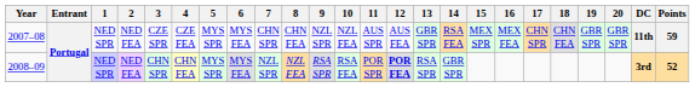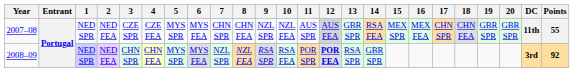 <table class="wikitable" style="text-align:center; font-size:85%">
 <tr>
 <th>Year</th>
 <th>Entrant</th>
 <th>1</th>
 <th>2</th>
 <th>3</th>
 <th>4</th>
 <th>5</th>
 <th>6</th>
 <th>7</th>
 <th>8</th>
 <th>9</th>
 <th>10</th>
 <th>11</th>
 <th>12</th>
 <th>13</th>
 <th>14</th>
 <th>15</th>
 <th>16</th>
 <th>17</th>
 <th>18</th>
 <th>19</th>
 <th>20</th>
 <th>DC</th>
 <th>Points</th>
 </tr>
 <tr>
 <td nowrap><a href='#'>2007–08</a></td>
 <th rowspan=2><a href='#'>Portugal</a></th>
 <td><a href='#'>NED<br>SPR</a></td>
 <td><a href='#'>NED<br>FEA</a></td>
 <td><a href='#'>CZE<br>SPR</a></td>
 <td><a href='#'>CZE<br>FEA</a></td>
 <td><a href='#'>MYS<br>SPR</a></td>
 <td><a href='#'>MYS<br>FEA</a></td>
 <td><a href='#'>CHN<br>SPR</a></td>
 <td><a href='#'>CHN<br>FEA</a></td>
 <td><a href='#'>NZL<br>SPR</a></td>
 <td><a href='#'>NZL<br>FEA</a></td>
 <td><a href='#'>AUS<br>SPR</a></td>
-<td><a href='#'>AUS<br>FEA</a></td>
+<td style="background: lightgrey;"><a href='#'>AUS<br>FEA</a></td>
 <td style="background:#DFFFDF;"><a href='#'>GBR<br>SPR</a><br></td>
 <td style="background:#FFDF9F;"><a href='#'>RSA<br>FEA</a><br></td>
 <td style="background:#DFFFDF;"><a href='#'>MEX<br>SPR</a><br></td>
 <td style="background:#DFFFDF;"><a href='#'>MEX<br>FEA</a><br></td>
 <td style="background:#FFDF9F;"><a href='#'>CHN<br>SPR</a><br></td>
 <td style="background:#DFDFDF;"><a href='#'>CHN<br>FEA</a><br></td>
 <td style="background:#DFFFDF;"><a href='#'>GBR<br>SPR</a><br></td>
 <td style="background:#DFFFDF;"><a href='#'>GBR<br>SPR</a><br></td>
 <th>11th</th>
-<th>59</th>
+<th>55</th>
 </tr>
 <tr>
 <td nowrap><a href='#'>2008–09</a></td>
 <td style="background:#CFCFFF;"><a href='#'>NED<br>SPR</a><br></td>
 <td style="background:#EFCFFF;"><a href='#'>NED<br>FEA</a><br></td>
 <td style="background:#DFFFDF;"><a href='#'>CHN<br>SPR</a><br></td>
 <td style="background:#FFFFBF;"><a href='#'>CHN<br>FEA</a><br></td>
 <td style="background:#DFFFDF;"><a href='#'>MYS<br>SPR</a><br></td>
 <td style="background:#DFDFDF;"><a href='#'>MYS<br>FEA</a><br></td>
 <td style="background:#DFFFDF;"><a href='#'>NZL<br>SPR</a><br></td>
 <td style="background:#FFDF9F;"><a href='#'><em>NZL<br>FEA</em></a><br></td>
 <td style="background:#DFDFDF;"><a href='#'><em>RSA<br>SPR</em></a><br></td>
 <td style="background:#DFFFDF;"><a href='#'>RSA<br>FEA</a><br></td>
 <td style="background:#FFDF9F;"><a href='#'>POR<br>SPR</a><br></td>
 <td style="background:#DFDFDF;"><strong><a href='#'>POR<br>FEA</a><br></strong></td>
 <td style="background:#DFFFDF;"><a href='#'>RSA<br>SPR</a><br></td>
 <td style="background:#DFFFDF;"><a href='#'>GBR<br>SPR</a><br></td>
 <td></td>
 <td></td>
 <td></td>
 <td></td>
 <td></td>
 <td></td>
 <th style="background:#FFDF9F;">3rd</th>
-<th style="background:#FFDF9F;">52</th>
+<th style="background:#FFDF9F;">92</th>
 </tr>
 </table>
